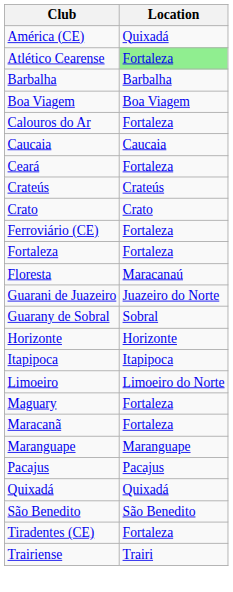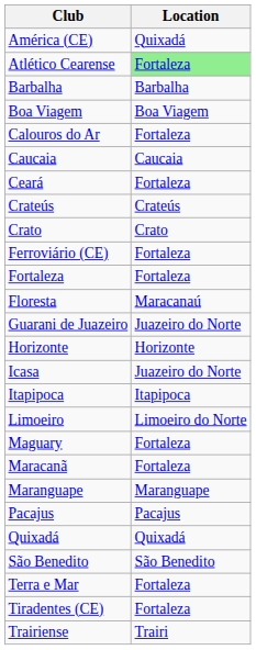 <table class="wikitable sortable">
 <tr>
 <th>Club</th>
 <th>Location</th>
 </tr>
 <tr>
 <td><a href='#'>América (CE)</a></td>
 <td><a href='#'>Quixadá</a></td>
 </tr>
 <tr>
 <td><a href='#'>Atlético Cearense</a></td>
 <td style="background: lightgreen;"><a href='#'>Fortaleza</a></td>
 </tr>
 <tr>
 <td><a href='#'>Barbalha</a></td>
 <td><a href='#'>Barbalha</a></td>
 </tr>
 <tr>
 <td><a href='#'>Boa Viagem</a></td>
 <td><a href='#'>Boa Viagem</a></td>
 </tr>
 <tr>
 <td><a href='#'>Calouros do Ar</a></td>
 <td><a href='#'>Fortaleza</a></td>
 </tr>
 <tr>
 <td><a href='#'>Caucaia</a></td>
 <td><a href='#'>Caucaia</a></td>
 </tr>
 <tr>
 <td><a href='#'>Ceará</a></td>
 <td><a href='#'>Fortaleza</a></td>
 </tr>
 <tr>
 <td><a href='#'>Crateús</a></td>
 <td><a href='#'>Crateús</a></td>
 </tr>
 <tr>
 <td><a href='#'>Crato</a></td>
 <td><a href='#'>Crato</a></td>
 </tr>
 <tr>
 <td><a href='#'>Ferroviário (CE)</a></td>
 <td><a href='#'>Fortaleza</a></td>
 </tr>
 <tr>
 <td><a href='#'>Fortaleza</a></td>
 <td><a href='#'>Fortaleza</a></td>
 </tr>
 <tr>
 <td><a href='#'>Floresta</a></td>
 <td><a href='#'>Maracanaú</a></td>
 </tr>
 <tr>
 <td><a href='#'>Guarani de Juazeiro</a></td>
 <td><a href='#'>Juazeiro do Norte</a></td>
 </tr>
 <tr>
-<td><a href='#'>Guarany de Sobral</a></td>
-<td><a href='#'>Sobral</a></td>
+<td><a href='#'>Horizonte</a></td>
+<td><a href='#'>Horizonte</a></td>
 </tr>
 <tr>
-<td><a href='#'>Horizonte</a></td>
-<td><a href='#'>Horizonte</a></td>
+<td><a href='#'>Icasa</a></td>
+<td><a href='#'>Juazeiro do Norte</a></td>
 </tr>
 <tr>
 <td><a href='#'>Itapipoca</a></td>
 <td><a href='#'>Itapipoca</a></td>
 </tr>
 <tr>
 <td><a href='#'>Limoeiro</a></td>
 <td><a href='#'>Limoeiro do Norte</a></td>
 </tr>
 <tr>
 <td><a href='#'>Maguary</a></td>
 <td><a href='#'>Fortaleza</a></td>
 </tr>
 <tr>
 <td><a href='#'>Maracanã</a></td>
 <td><a href='#'>Fortaleza</a></td>
 </tr>
 <tr>
 <td><a href='#'>Maranguape</a></td>
 <td><a href='#'>Maranguape</a></td>
 </tr>
 <tr>
 <td><a href='#'>Pacajus</a></td>
 <td><a href='#'>Pacajus</a></td>
 </tr>
 <tr>
 <td><a href='#'>Quixadá</a></td>
 <td><a href='#'>Quixadá</a></td>
 </tr>
 <tr>
 <td><a href='#'>São Benedito</a></td>
 <td><a href='#'>São Benedito</a></td>
 </tr>
 <tr>
+<td><a href='#'>Terra e Mar</a></td>
+<td><a href='#'>Fortaleza</a></td>
+</tr>
+<tr>
 <td><a href='#'>Tiradentes (CE)</a></td>
 <td><a href='#'>Fortaleza</a></td>
 </tr>
 <tr>
 <td><a href='#'>Trairiense</a></td>
 <td><a href='#'>Trairi</a></td>
 </tr>
 </table>
